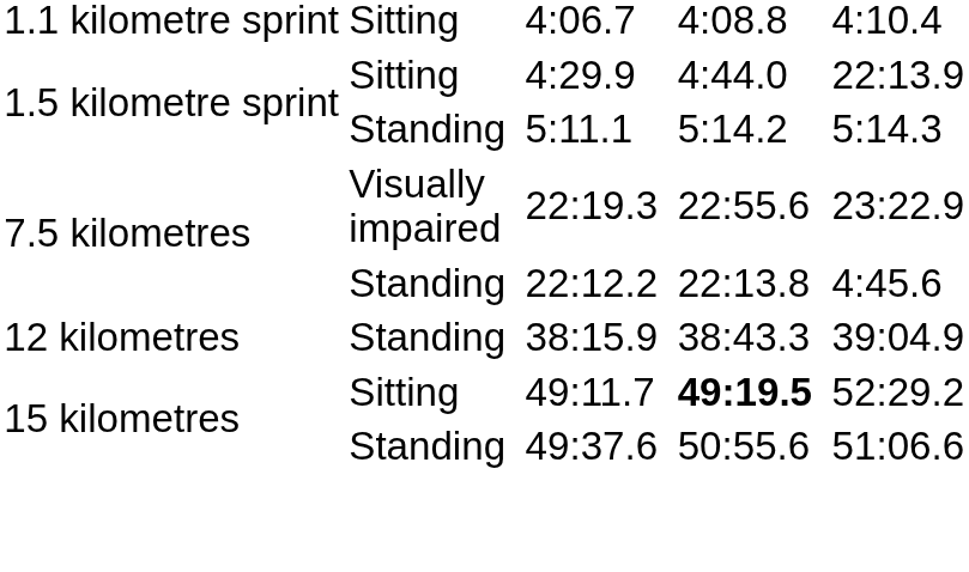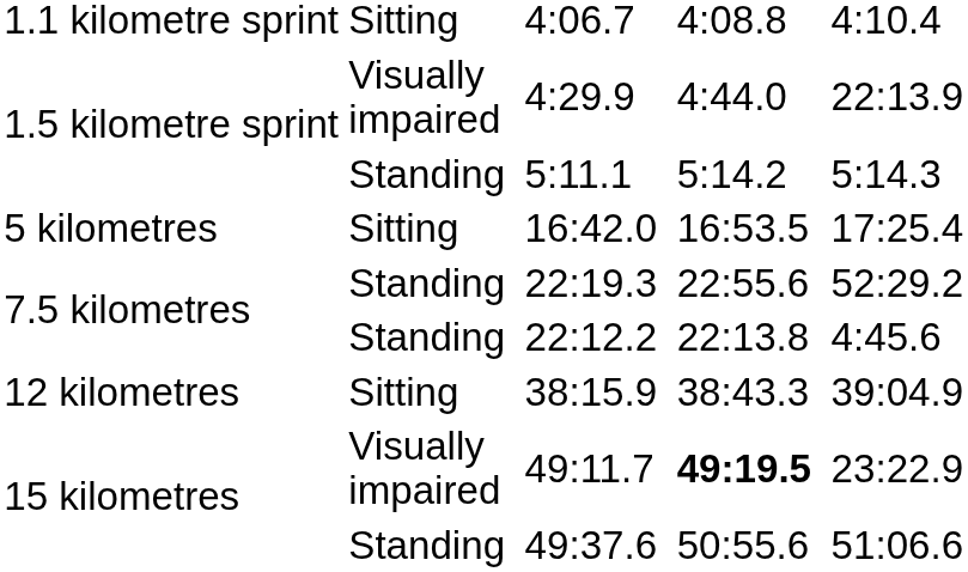 <table>
 <tr>
 <td>1.1 kilometre sprint<br></td>
 <td>Sitting</td>
 <td></td>
 <td>4:06.7</td>
 <td></td>
 <td>4:08.8</td>
 <td></td>
 <td>4:10.4</td>
 </tr>
 <tr>
 <td rowspan="2">1.5 kilometre sprint<br></td>
-<td>Sitting</td>
+<td>Visually<br>impaired</td>
 <td></td>
 <td>4:29.9</td>
 <td></td>
 <td>4:44.0</td>
 <td></td>
 <td>22:13.9</td>
 </tr>
 <tr>
 <td>Standing</td>
 <td></td>
 <td>5:11.1</td>
 <td></td>
 <td>5:14.2</td>
 <td></td>
 <td>5:14.3</td>
 </tr>
 <tr>
+<td>5 kilometres<br></td>
+<td>Sitting</td>
+<td></td>
+<td>16:42.0</td>
+<td></td>
+<td>16:53.5</td>
+<td></td>
+<td>17:25.4</td>
+</tr>
+<tr>
 <td rowspan="2">7.5 kilometres<br></td>
-<td>Visually<br>impaired</td>
+<td>Standing</td>
 <td></td>
 <td>22:19.3</td>
 <td></td>
 <td>22:55.6</td>
 <td></td>
-<td>23:22.9</td>
+<td>52:29.2</td>
 </tr>
 <tr>
 <td>Standing</td>
 <td></td>
 <td>22:12.2</td>
 <td></td>
 <td>22:13.8</td>
 <td></td>
 <td>4:45.6</td>
 </tr>
 <tr>
 <td>12 kilometres<br></td>
-<td>Standing</td>
+<td>Sitting</td>
 <td></td>
 <td>38:15.9</td>
 <td></td>
 <td>38:43.3</td>
 <td></td>
 <td>39:04.9</td>
 </tr>
 <tr>
 <td rowspan="2">15 kilometres<br></td>
-<td>Sitting</td>
+<td>Visually<br>impaired</td>
 <td></td>
 <td>49:11.7</td>
 <td></td>
 <td><strong>49:19.5</strong></td>
 <td></td>
-<td>52:29.2</td>
+<td>23:22.9</td>
 </tr>
 <tr>
 <td>Standing</td>
 <td></td>
 <td>49:37.6</td>
 <td></td>
 <td>50:55.6</td>
 <td></td>
 <td>51:06.6</td>
 </tr>
 </table>
